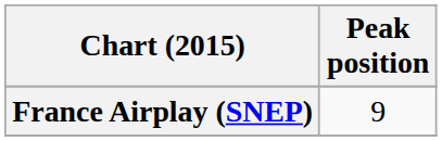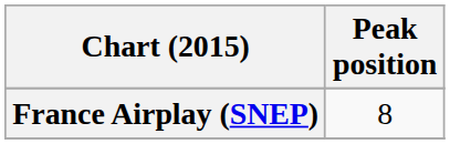 <table class="wikitable sortable plainrowheaders" style="text-align:center">
 <tr>
 <th scope="col">Chart (2015)</th>
 <th scope="col">Peak<br> position</th>
 </tr>
 <tr>
 </tr>
 <tr>
 </tr>
 <tr>
 </tr>
 <tr>
 </tr>
 <tr>
 </tr>
 <tr>
 </tr>
 <tr>
 </tr>
 <tr>
 </tr>
 <tr>
 </tr>
 <tr>
 <th scope="row">France Airplay (<a href='#'>SNEP</a>)</th>
-<td style="text-align:center;">9</td>
+<td style="text-align:center;">8</td>
 </tr>
 <tr>
 </tr>
 <tr>
 </tr>
 <tr>
 </tr>
 <tr>
 </tr>
 <tr>
 </tr>
 <tr>
 </tr>
 <tr>
 </tr>
 <tr>
 </tr>
 <tr>
 </tr>
 <tr>
 </tr>
 <tr>
 </tr>
 <tr>
 </tr>
 <tr>
 </tr>
 <tr>
 </tr>
 <tr>
 </tr>
 <tr>
 </tr>
 <tr>
 </tr>
 <tr>
 </tr>
 </table>
